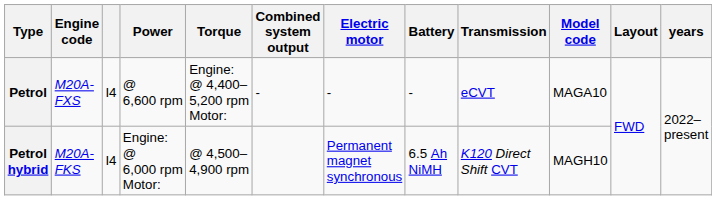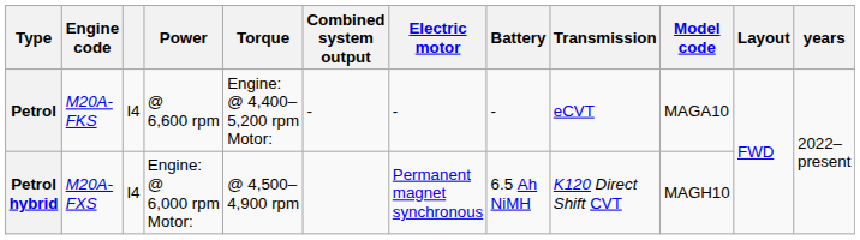 <table class="wikitable" style="text-align:left; font-size:80%;">
 <tr>
 <th>Type</th>
 <th>Engine code</th>
 <th></th>
 <th width="17%">Power</th>
 <th width="17%">Torque</th>
 <th>Combined system output</th>
 <th><a href='#'>Electric motor</a></th>
 <th>Battery</th>
 <th>Transmission</th>
 <th><a href='#'>Model code</a></th>
 <th>Layout</th>
 <th> years</th>
 </tr>
 <tr>
 <th>Petrol</th>
-<td><em><a href='#'>M20A-FXS</a></em></td>
+<td><em><a href='#'>M20A-FKS</a></em></td>
 <td> I4</td>
 <td> @ 6,600 rpm</td>
 <td>Engine:  @ 4,400–5,200 rpm<br>Motor: </td>
 <td>-</td>
 <td>-</td>
 <td>-</td>
 <td><a href='#'>eCVT</a></td>
 <td>MAGA10</td>
 <td rowspan="2"><a href='#'>FWD</a></td>
 <td rowspan="2">2022–present</td>
 </tr>
 <tr>
 <th>Petrol <a href='#'>hybrid</a></th>
-<td><em><a href='#'>M20A-FKS</a></em></td>
+<td><em><a href='#'>M20A-FXS</a></em></td>
 <td> I4</td>
 <td>Engine:  @ 6,000 rpm<br>Motor: </td>
 <td> @ 4,500–4,900 rpm</td>
 <td></td>
 <td><a href='#'>Permanent magnet synchronous</a></td>
 <td>6.5 <a href='#'>Ah</a> <a href='#'>NiMH</a></td>
 <td><em><a href='#'>K120</a> Direct Shift</em> <a href='#'>CVT</a></td>
 <td>MAGH10</td>
 </tr>
 </table>
